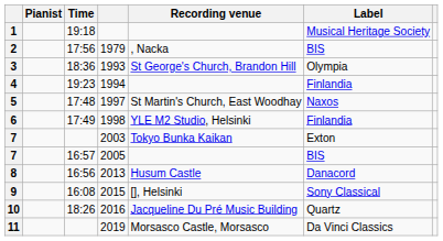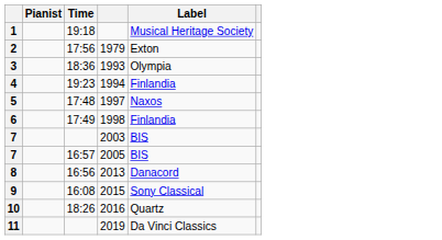 <table class="wikitable" style="margin-right:0; font-size:95%">
 <tr>
 <th scope="col"></th>
 <th scope="col">Pianist</th>
 <th scope="col">Time</th>
 <th scope="col"></th>
-<th scope="col">Recording venue</th>
 <th scope="col">Label</th>
 <th scope="col"class="unsortable"></th>
 </tr>
 <tr>
 <th scope="row">1</th>
 <td></td>
 <td>19:18</td>
-<td></td>
 <td></td>
 <td><a href='#'>Musical Heritage Society</a></td>
 <td></td>
 </tr>
 <tr>
 <th scope="row">2</th>
 <td></td>
 <td>17:56</td>
 <td>1979</td>
-<td>, Nacka</td>
-<td><a href='#'>BIS</a></td>
+<td>Exton</td>
 <td></td>
 </tr>
 <tr>
 <th scope="row">3</th>
 <td></td>
 <td>18:36</td>
 <td>1993</td>
-<td><a href='#'>St George's Church, Brandon Hill</a></td>
 <td>Olympia</td>
 <td></td>
 </tr>
 <tr>
 <th scope="row">4</th>
 <td></td>
 <td>19:23</td>
 <td>1994</td>
-<td></td>
 <td><a href='#'>Finlandia</a></td>
 <td></td>
 </tr>
 <tr>
 <th scope="row">5</th>
 <td></td>
 <td>17:48</td>
 <td>1997</td>
-<td>St Martin's Church, East Woodhay</td>
 <td><a href='#'>Naxos</a></td>
 <td></td>
 </tr>
 <tr>
 <th scope="row">6</th>
 <td></td>
 <td>17:49</td>
 <td>1998</td>
-<td><a href='#'>YLE M2 Studio</a>, Helsinki</td>
 <td><a href='#'>Finlandia</a></td>
 <td></td>
 </tr>
 <tr>
 <th scope="row">7</th>
 <td></td>
 <td></td>
 <td>2003</td>
-<td><a href='#'>Tokyo Bunka Kaikan</a></td>
-<td>Exton</td>
+<td><a href='#'>BIS</a></td>
 <td></td>
 </tr>
 <tr>
 <th scope="row">7</th>
 <td></td>
 <td>16:57</td>
 <td>2005</td>
-<td></td>
 <td><a href='#'>BIS</a></td>
 <td></td>
 </tr>
 <tr>
 <th scope="row">8</th>
 <td></td>
 <td>16:56</td>
 <td>2013</td>
-<td><a href='#'>Husum Castle</a></td>
 <td><a href='#'>Danacord</a></td>
 <td></td>
 </tr>
 <tr>
 <th scope="row">9</th>
 <td></td>
 <td>16:08</td>
 <td>2015</td>
-<td>[], Helsinki</td>
 <td><a href='#'>Sony Classical</a></td>
 <td></td>
 </tr>
 <tr>
 <th scope="row">10</th>
 <td></td>
 <td>18:26</td>
 <td>2016</td>
-<td><a href='#'>Jacqueline Du Pré Music Building</a></td>
 <td>Quartz</td>
 <td></td>
 </tr>
 <tr>
 <th scope="row">11</th>
 <td></td>
 <td></td>
 <td>2019</td>
-<td>Morsasco Castle, Morsasco</td>
 <td>Da Vinci Classics</td>
 <td></td>
 </tr>
 </table>
